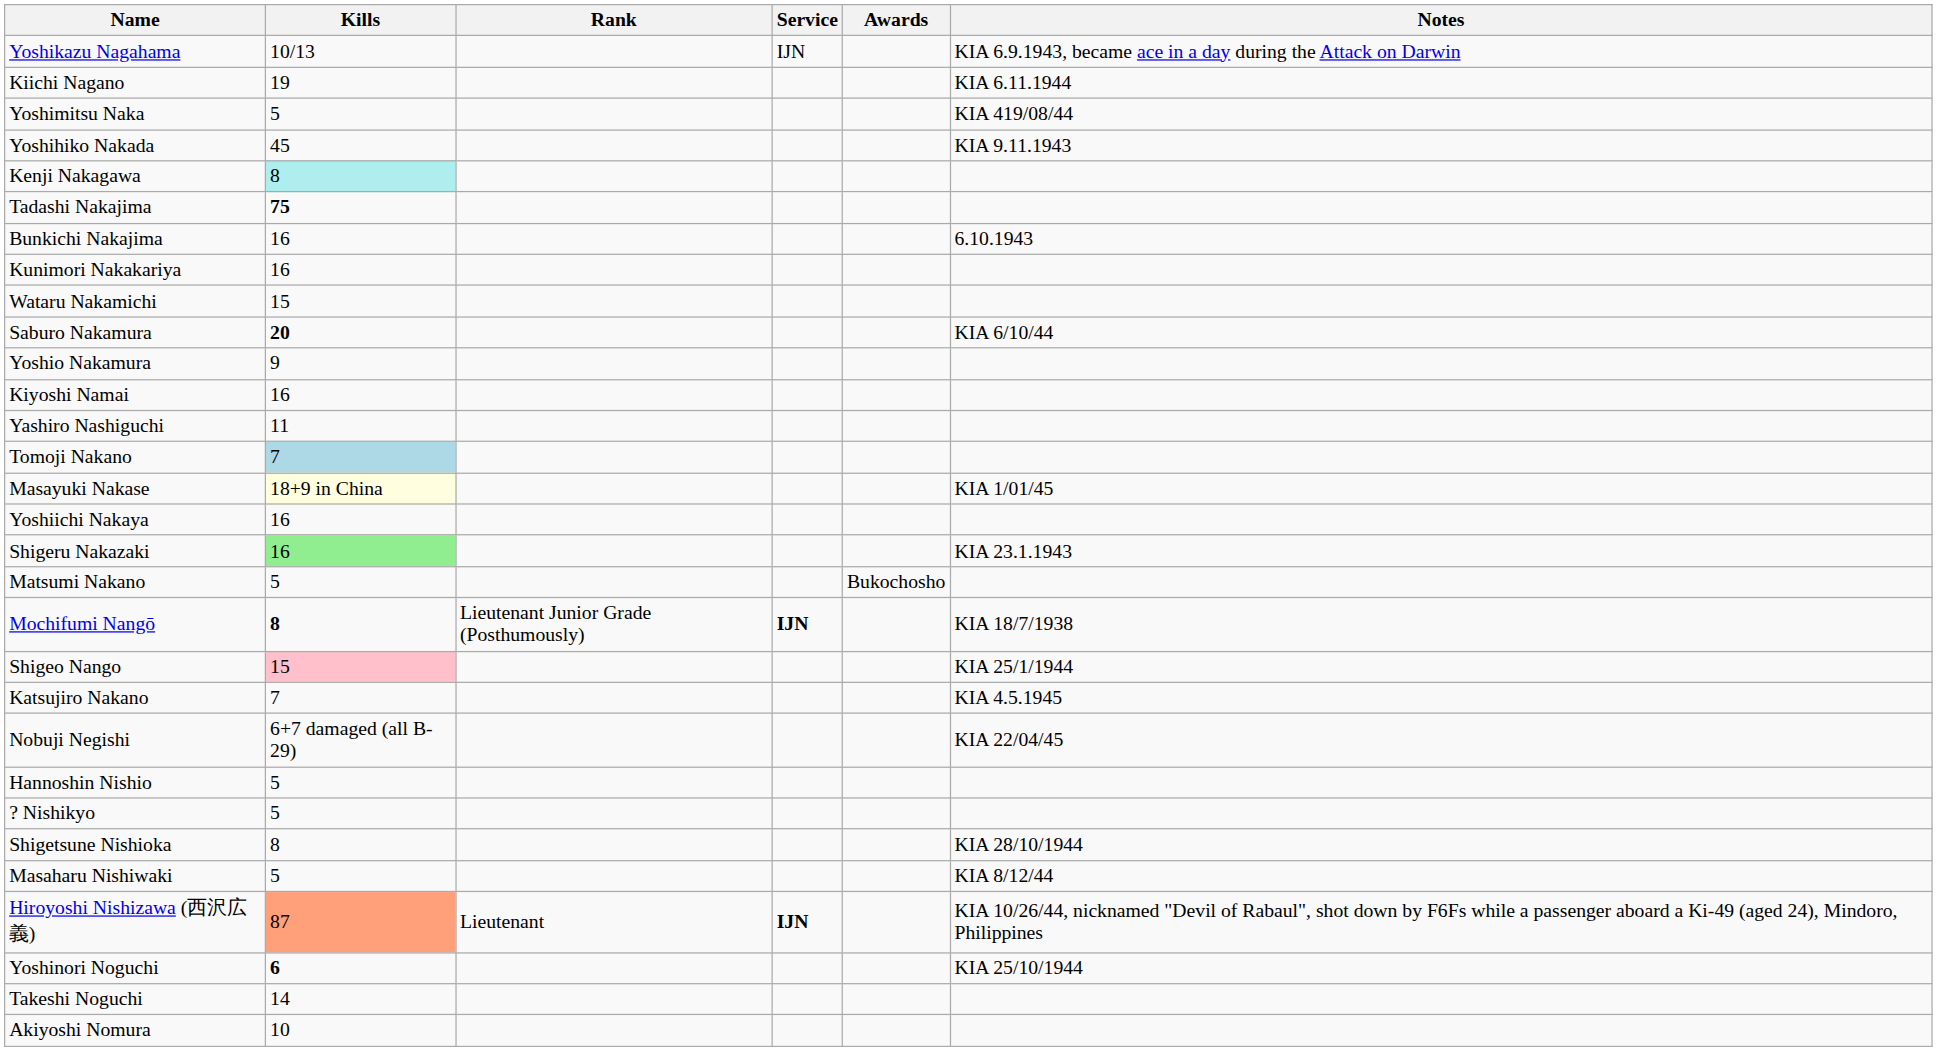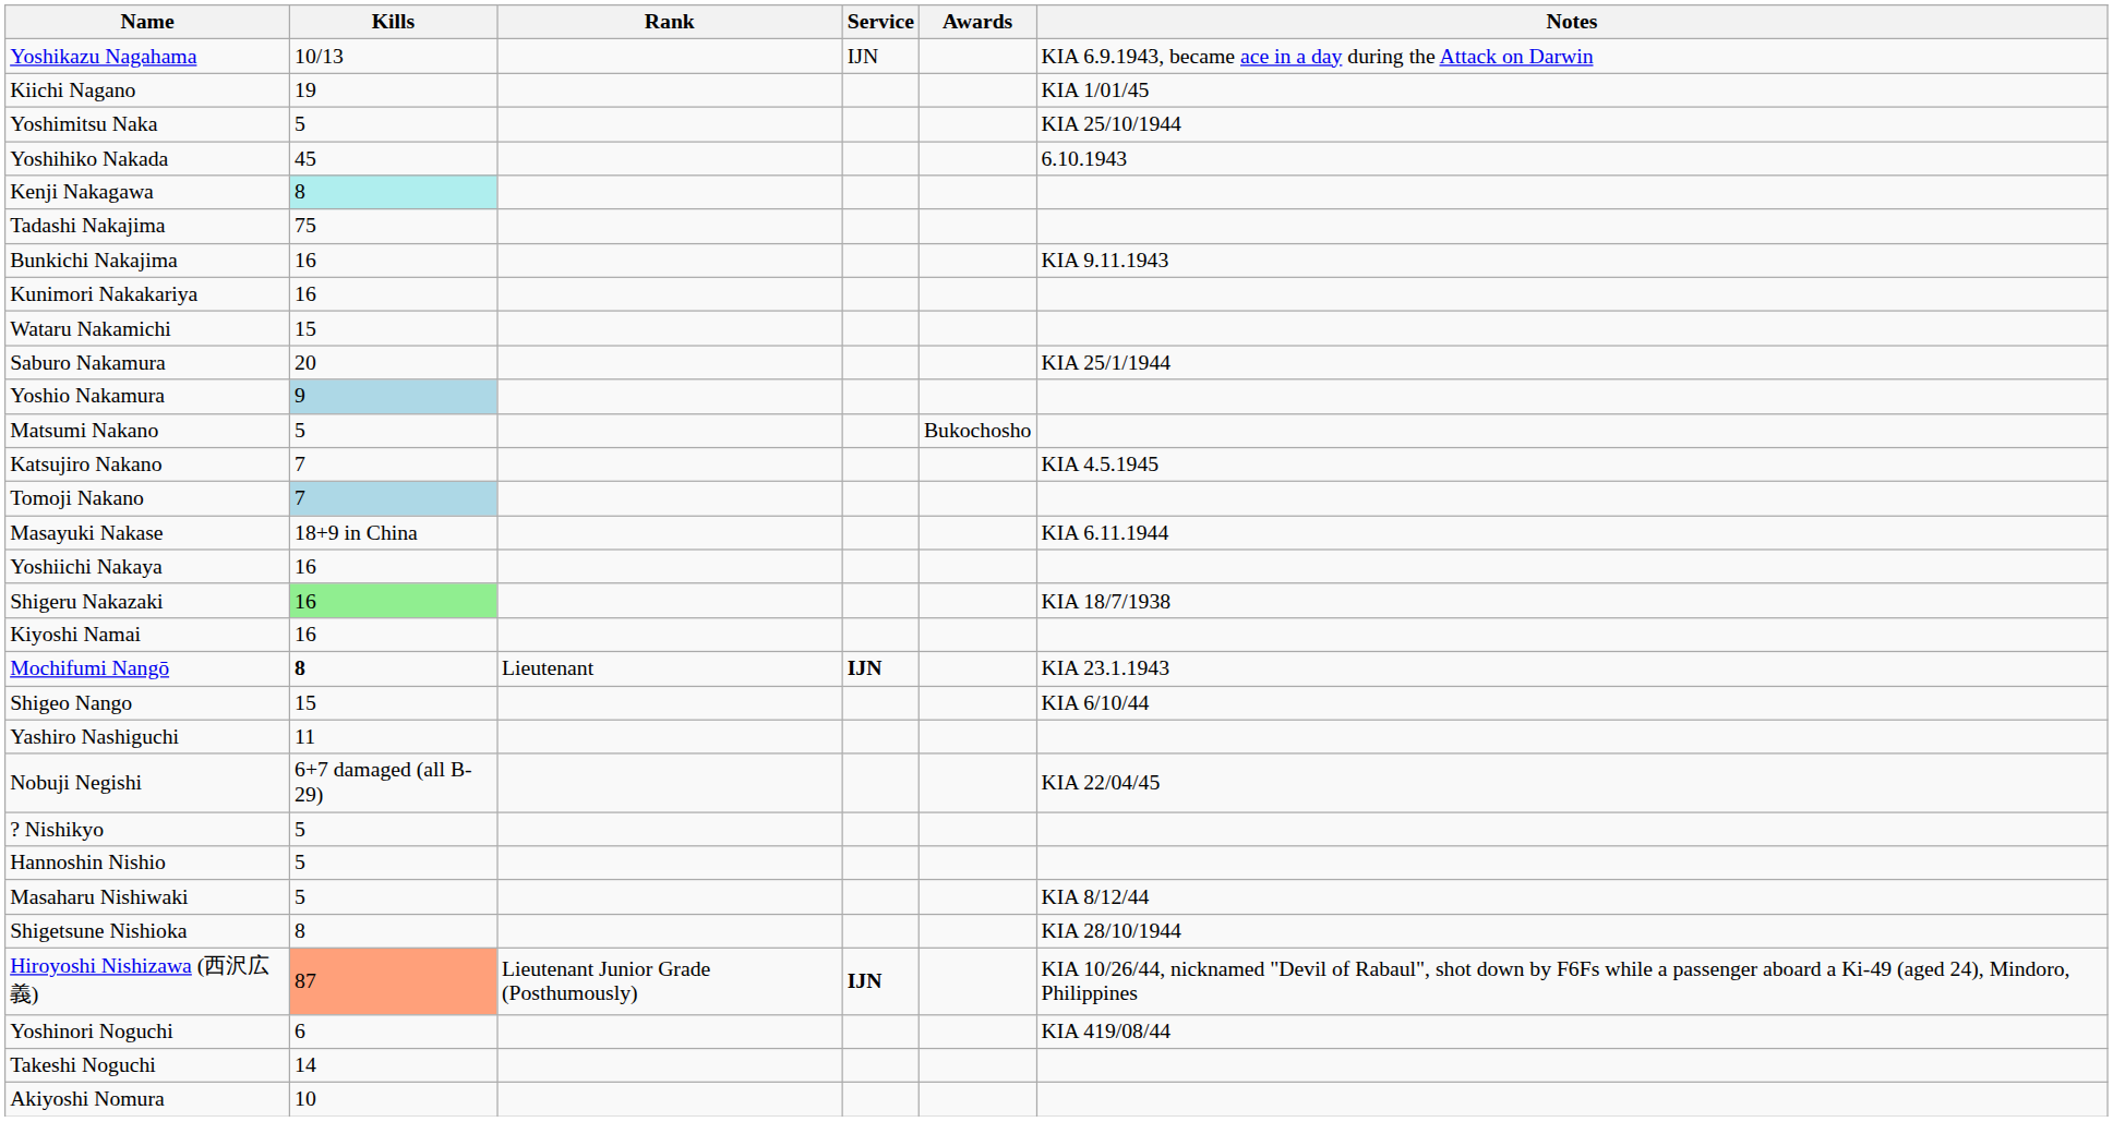 <table class=wikitable>
 <tr>
 <th>Name</th>
 <th>Kills</th>
 <th>Rank</th>
 <th>Service</th>
 <th>Awards</th>
 <th>Notes</th>
 </tr>
 <tr>
 <td><a href='#'>Yoshikazu Nagahama</a></td>
 <td>10/13</td>
 <td></td>
 <td>IJN</td>
 <td></td>
 <td>KIA 6.9.1943, became <a href='#'>ace in a day</a> during the <a href='#'>Attack on Darwin</a></td>
 </tr>
 <tr>
 <td>Kiichi Nagano</td>
 <td>19</td>
 <td></td>
 <td></td>
 <td></td>
-<td>KIA 6.11.1944</td>
+<td>KIA 1/01/45</td>
 </tr>
 <tr>
 <td>Yoshimitsu Naka</td>
 <td>5</td>
 <td></td>
 <td></td>
 <td></td>
-<td>KIA 419/08/44</td>
+<td>KIA 25/10/1944</td>
 </tr>
 <tr>
 <td>Yoshihiko Nakada</td>
 <td>45</td>
 <td></td>
 <td></td>
 <td></td>
-<td>KIA 9.11.1943</td>
+<td>6.10.1943</td>
 </tr>
 <tr>
 <td>Kenji Nakagawa</td>
 <td style="background: paleturquoise;">8</td>
 <td></td>
 <td></td>
 <td></td>
 <td></td>
 </tr>
 <tr>
 <td>Tadashi Nakajima</td>
-<td><strong>75</strong></td>
+<td>75</td>
 <td></td>
 <td></td>
 <td></td>
 <td></td>
 </tr>
 <tr>
 <td>Bunkichi Nakajima</td>
 <td>16</td>
 <td></td>
 <td></td>
 <td></td>
-<td>6.10.1943</td>
+<td>KIA 9.11.1943</td>
 </tr>
 <tr>
 <td>Kunimori Nakakariya</td>
 <td>16</td>
 <td></td>
 <td></td>
 <td></td>
 <td></td>
 </tr>
 <tr>
 <td>Wataru Nakamichi</td>
 <td>15</td>
 <td></td>
 <td></td>
 <td></td>
 <td></td>
 </tr>
 <tr>
 <td>Saburo Nakamura</td>
-<td><strong>20</strong></td>
+<td>20</td>
 <td></td>
 <td></td>
 <td></td>
-<td>KIA 6/10/44</td>
+<td>KIA 25/1/1944</td>
 </tr>
 <tr>
 <td>Yoshio Nakamura</td>
-<td>9</td>
+<td style="background: lightblue;">9</td>
 <td></td>
 <td></td>
 <td></td>
 <td></td>
 </tr>
 <tr>
-<td>Kiyoshi Namai</td>
-<td>16</td>
+<td>Matsumi Nakano</td>
+<td>5</td>
+<td></td>
+<td></td>
+<td>Bukochosho</td>
+<td></td>
+</tr>
+<tr>
+<td>Katsujiro Nakano</td>
+<td>7</td>
 <td></td>
 <td></td>
 <td></td>
-<td></td>
-</tr>
-<tr>
-<td>Yashiro Nashiguchi</td>
-<td>11</td>
-<td></td>
-<td></td>
-<td></td>
-<td></td>
+<td>KIA 4.5.1945</td>
 </tr>
 <tr>
 <td>Tomoji Nakano</td>
 <td style="background: lightblue;">7</td>
 <td></td>
 <td></td>
 <td></td>
 <td></td>
 </tr>
 <tr>
 <td>Masayuki Nakase</td>
-<td style="background: lightyellow;">18+9 in China</td>
+<td>18+9 in China</td>
 <td></td>
 <td></td>
 <td></td>
-<td>KIA 1/01/45</td>
+<td>KIA 6.11.1944</td>
 </tr>
 <tr>
 <td>Yoshiichi Nakaya</td>
 <td>16</td>
 <td></td>
 <td></td>
 <td></td>
 <td></td>
 </tr>
 <tr>
 <td>Shigeru Nakazaki</td>
 <td style="background: lightgreen;">16</td>
 <td></td>
 <td></td>
 <td></td>
-<td>KIA 23.1.1943</td>
+<td>KIA 18/7/1938</td>
 </tr>
 <tr>
-<td>Matsumi Nakano</td>
-<td>5</td>
+<td>Kiyoshi Namai</td>
+<td>16</td>
 <td></td>
 <td></td>
-<td>Bukochosho</td>
+<td></td>
 <td></td>
 </tr>
 <tr>
 <td><a href='#'>Mochifumi Nangō</a></td>
 <td><strong>8</strong></td>
-<td>Lieutenant Junior Grade (Posthumously)</td>
+<td>Lieutenant</td>
 <td><strong>IJN</strong></td>
 <td></td>
-<td>KIA 18/7/1938</td>
+<td>KIA 23.1.1943</td>
 </tr>
 <tr>
 <td>Shigeo Nango</td>
-<td style="background: pink;">15</td>
+<td>15</td>
 <td></td>
 <td></td>
 <td></td>
-<td>KIA 25/1/1944</td>
+<td>KIA 6/10/44</td>
 </tr>
 <tr>
-<td>Katsujiro Nakano</td>
-<td>7</td>
+<td>Yashiro Nashiguchi</td>
+<td>11</td>
 <td></td>
 <td></td>
 <td></td>
-<td>KIA 4.5.1945</td>
+<td></td>
 </tr>
 <tr>
 <td>Nobuji Negishi</td>
 <td>6+7 damaged (all B-29)</td>
 <td></td>
 <td></td>
 <td></td>
 <td>KIA 22/04/45</td>
 </tr>
 <tr>
+<td>? Nishikyo</td>
+<td>5</td>
+<td></td>
+<td></td>
+<td></td>
+<td></td>
+</tr>
+<tr>
 <td>Hannoshin Nishio</td>
 <td>5</td>
 <td></td>
 <td></td>
 <td></td>
 <td></td>
 </tr>
 <tr>
-<td>? Nishikyo</td>
+<td>Masaharu Nishiwaki</td>
 <td>5</td>
 <td></td>
 <td></td>
 <td></td>
-<td></td>
+<td>KIA 8/12/44</td>
 </tr>
 <tr>
 <td>Shigetsune Nishioka</td>
 <td>8</td>
 <td></td>
 <td></td>
 <td></td>
 <td>KIA 28/10/1944</td>
 </tr>
 <tr>
-<td>Masaharu Nishiwaki</td>
-<td>5</td>
-<td></td>
-<td></td>
-<td></td>
-<td>KIA 8/12/44</td>
-</tr>
-<tr>
 <td><a href='#'>Hiroyoshi Nishizawa</a> (西沢広義)</td>
 <td style="background: lightsalmon;">87</td>
-<td>Lieutenant</td>
+<td>Lieutenant Junior Grade (Posthumously)</td>
 <td><strong>IJN</strong></td>
 <td></td>
 <td>KIA 10/26/44, nicknamed "Devil of Rabaul", shot down by F6Fs while a passenger aboard a Ki-49 (aged 24), Mindoro, Philippines</td>
 </tr>
 <tr>
 <td>Yoshinori Noguchi</td>
-<td><strong>6</strong></td>
+<td>6</td>
 <td></td>
 <td></td>
 <td></td>
-<td>KIA 25/10/1944</td>
+<td>KIA 419/08/44</td>
 </tr>
 <tr>
 <td>Takeshi Noguchi</td>
 <td>14</td>
 <td></td>
 <td></td>
 <td></td>
 <td></td>
 </tr>
 <tr>
 <td>Akiyoshi Nomura</td>
 <td>10</td>
 <td></td>
 <td></td>
 <td></td>
 <td></td>
 </tr>
 </table>
